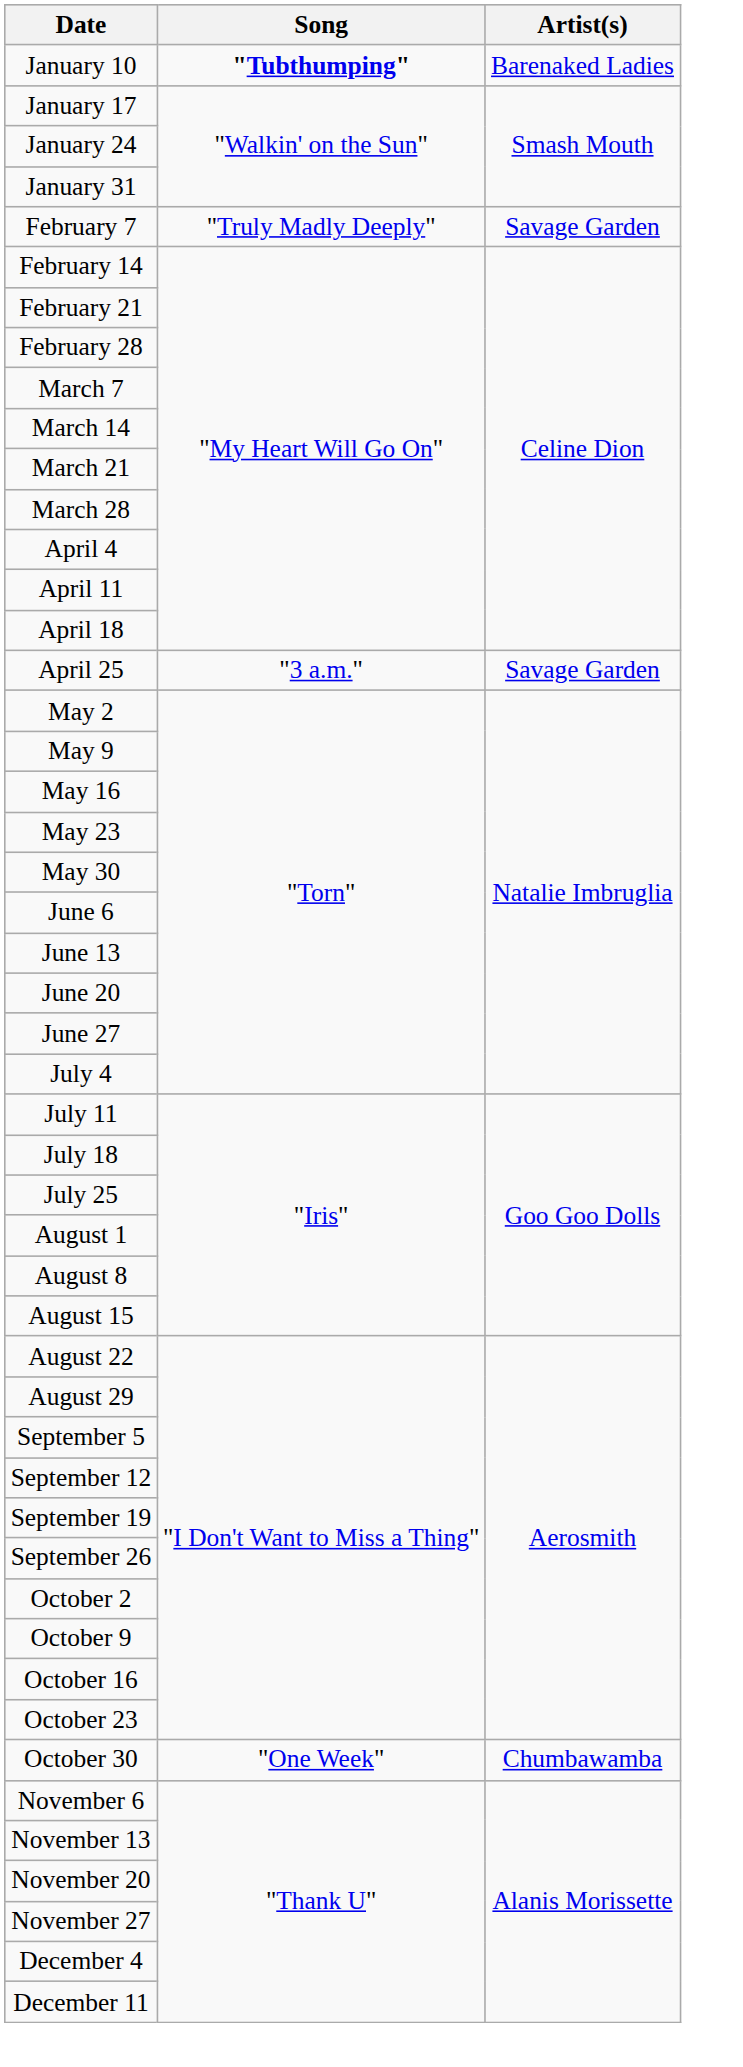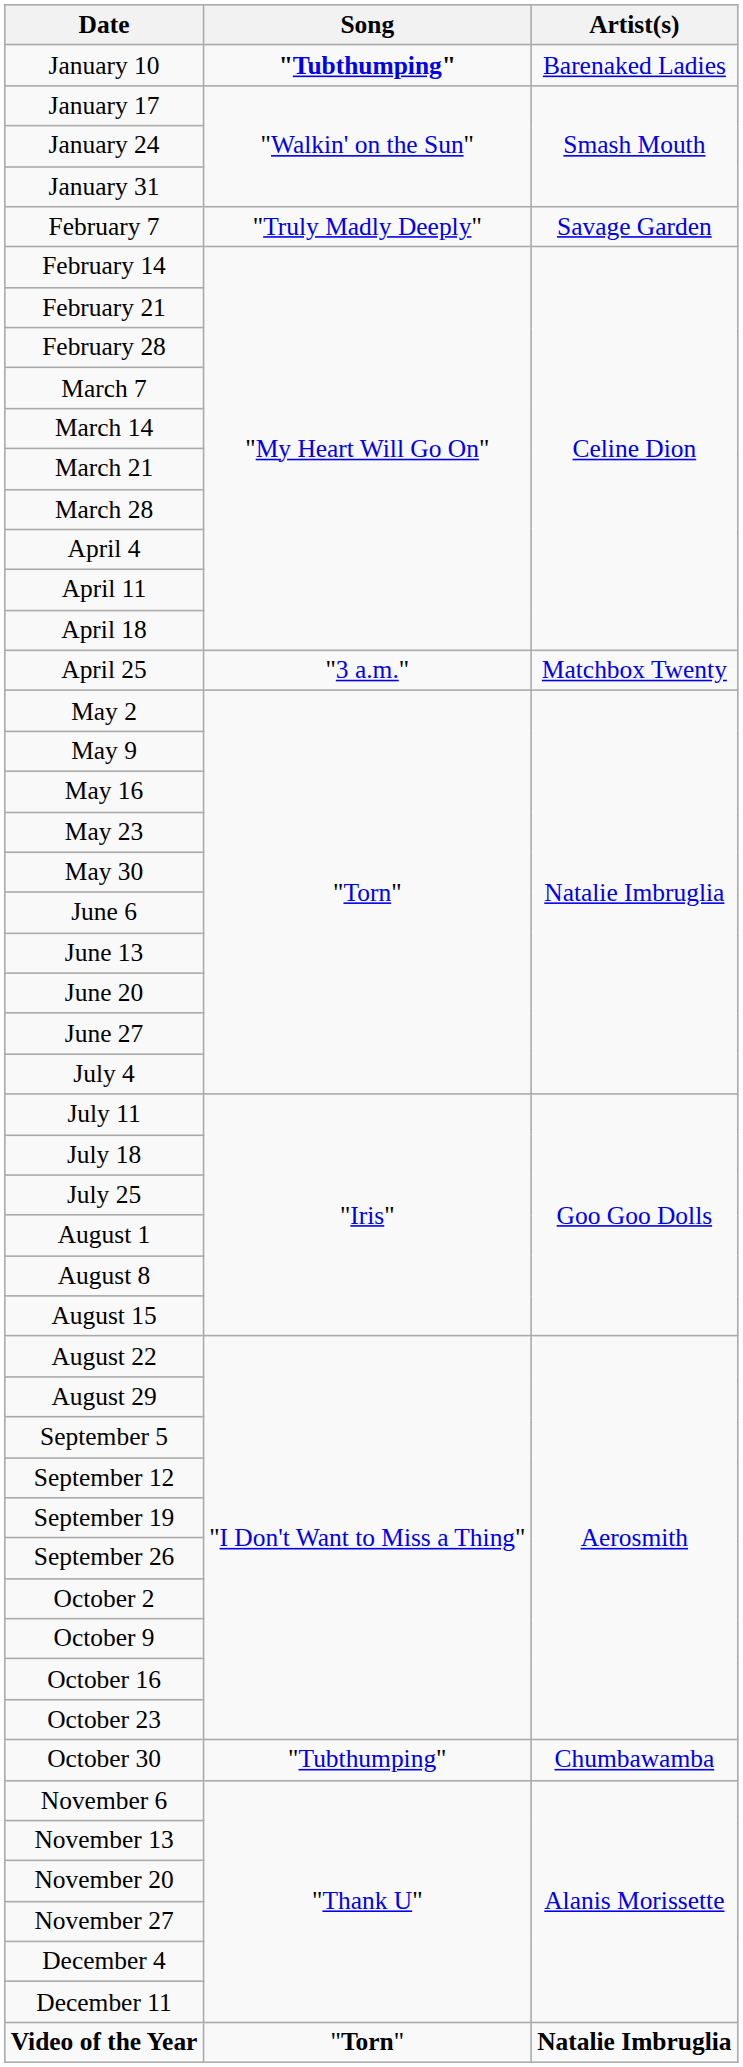 <table class="wikitable collapsible collapsed" style="text-align:center;">
 <tr>
 <th>Date</th>
 <th>Song</th>
 <th>Artist(s)</th>
 </tr>
 <tr>
 <td>January 10</td>
 <td><strong>"<a href='#'>Tubthumping</a>"</strong></td>
 <td><a href='#'>Barenaked Ladies</a></td>
 </tr>
 <tr>
 <td>January 17</td>
 <td rowspan="3">"<a href='#'>Walkin' on the Sun</a>"</td>
 <td rowspan="3"><a href='#'>Smash Mouth</a></td>
 </tr>
 <tr>
 <td>January 24</td>
 </tr>
 <tr>
 <td>January 31</td>
 </tr>
 <tr>
 <td>February 7</td>
 <td>"<a href='#'>Truly Madly Deeply</a>"</td>
 <td><a href='#'>Savage Garden</a></td>
 </tr>
 <tr>
 <td>February 14</td>
 <td rowspan="10">"<a href='#'>My Heart Will Go On</a>"</td>
 <td rowspan="10"><a href='#'>Celine Dion</a></td>
 </tr>
 <tr>
 <td>February 21</td>
 </tr>
 <tr>
 <td>February 28</td>
 </tr>
 <tr>
 <td>March 7</td>
 </tr>
 <tr>
 <td>March 14</td>
 </tr>
 <tr>
 <td>March 21</td>
 </tr>
 <tr>
 <td>March 28</td>
 </tr>
 <tr>
 <td>April 4</td>
 </tr>
 <tr>
 <td>April 11</td>
 </tr>
 <tr>
 <td>April 18</td>
 </tr>
 <tr>
 <td>April 25</td>
 <td>"<a href='#'>3 a.m.</a>"</td>
-<td><a href='#'>Savage Garden</a></td>
+<td><a href='#'>Matchbox Twenty</a></td>
 </tr>
 <tr>
 <td>May 2</td>
 <td rowspan="10">"<a href='#'>Torn</a>"</td>
 <td rowspan="10"><a href='#'>Natalie Imbruglia</a></td>
 </tr>
 <tr>
 <td>May 9</td>
 </tr>
 <tr>
 <td>May 16</td>
 </tr>
 <tr>
 <td>May 23</td>
 </tr>
 <tr>
 <td>May 30</td>
 </tr>
 <tr>
 <td>June 6</td>
 </tr>
 <tr>
 <td>June 13</td>
 </tr>
 <tr>
 <td>June 20</td>
 </tr>
 <tr>
 <td>June 27</td>
 </tr>
 <tr>
 <td>July 4</td>
 </tr>
 <tr>
 <td>July 11</td>
 <td rowspan="6">"<a href='#'>Iris</a>"</td>
 <td rowspan="6"><a href='#'>Goo Goo Dolls</a></td>
 </tr>
 <tr>
 <td>July 18</td>
 </tr>
 <tr>
 <td>July 25</td>
 </tr>
 <tr>
 <td>August 1</td>
 </tr>
 <tr>
 <td>August 8</td>
 </tr>
 <tr>
 <td>August 15</td>
 </tr>
 <tr>
 <td>August 22</td>
 <td rowspan="10">"<a href='#'>I Don't Want to Miss a Thing</a>"</td>
 <td rowspan="10"><a href='#'>Aerosmith</a></td>
 </tr>
 <tr>
 <td>August 29</td>
 </tr>
 <tr>
 <td>September 5</td>
 </tr>
 <tr>
 <td>September 12</td>
 </tr>
 <tr>
 <td>September 19</td>
 </tr>
 <tr>
 <td>September 26</td>
 </tr>
 <tr>
 <td>October 2</td>
 </tr>
 <tr>
 <td>October 9</td>
 </tr>
 <tr>
 <td>October 16</td>
 </tr>
 <tr>
 <td>October 23</td>
 </tr>
 <tr>
 <td>October 30</td>
-<td>"<a href='#'>One Week</a>"</td>
+<td>"<a href='#'>Tubthumping</a>"</td>
 <td><a href='#'>Chumbawamba</a></td>
 </tr>
 <tr>
 <td>November 6</td>
 <td rowspan="6">"<a href='#'>Thank U</a>"</td>
 <td rowspan="6"><a href='#'>Alanis Morissette</a></td>
 </tr>
 <tr>
 <td>November 13</td>
 </tr>
 <tr>
 <td>November 20</td>
 </tr>
 <tr>
 <td>November 27</td>
 </tr>
 <tr>
 <td>December 4</td>
 </tr>
 <tr>
 <td>December 11</td>
 </tr>
+<tr>
+<td><strong>Video of the Year</strong></td>
+<td>"<strong>Torn</strong>"</td>
+<td><strong>Natalie Imbruglia</strong></td>
+</tr>
 </table>
